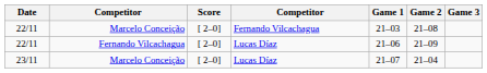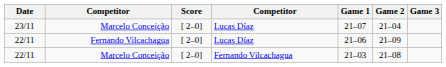 <table class="wikitable" style="text-align:center; font-size:90% ">
 <tr>
 <th width="60">Date</th>
 <th align="right" width="200">Competitor</th>
 <th width="60">Score</th>
 <th align="left" width="200">Competitor</th>
 <th width="50">Game 1</th>
 <th width="50">Game 2</th>
 <th width="50">Game 3</th>
 </tr>
 <tr>
-<td>22/11</td>
+<td>23/11</td>
 <td align="right"><a href='#'>Marcelo Conceição</a> </td>
 <td align="center">[ 2–0]</td>
-<td align="left"> <a href='#'>Fernando Vilcachagua</a></td>
-<td>21–03</td>
-<td>21–08</td>
+<td align="left"> <a href='#'>Lucas Díaz</a></td>
+<td>21–07</td>
+<td>21–04</td>
 <td></td>
 </tr>
 <tr>
 <td>22/11</td>
 <td align="right"><a href='#'>Fernando Vilcachagua</a> </td>
 <td align="center">[ 2–0]</td>
 <td align="left"> <a href='#'>Lucas Díaz</a></td>
 <td>21–06</td>
 <td>21–09</td>
 <td></td>
 </tr>
 <tr>
-<td>23/11</td>
+<td>22/11</td>
 <td align="right"><a href='#'>Marcelo Conceição</a> </td>
 <td align="center">[ 2–0]</td>
-<td align="left"> <a href='#'>Lucas Díaz</a></td>
-<td>21–07</td>
-<td>21–04</td>
+<td align="left"> <a href='#'>Fernando Vilcachagua</a></td>
+<td>21–03</td>
+<td>21–08</td>
 <td></td>
 </tr>
 </table>
